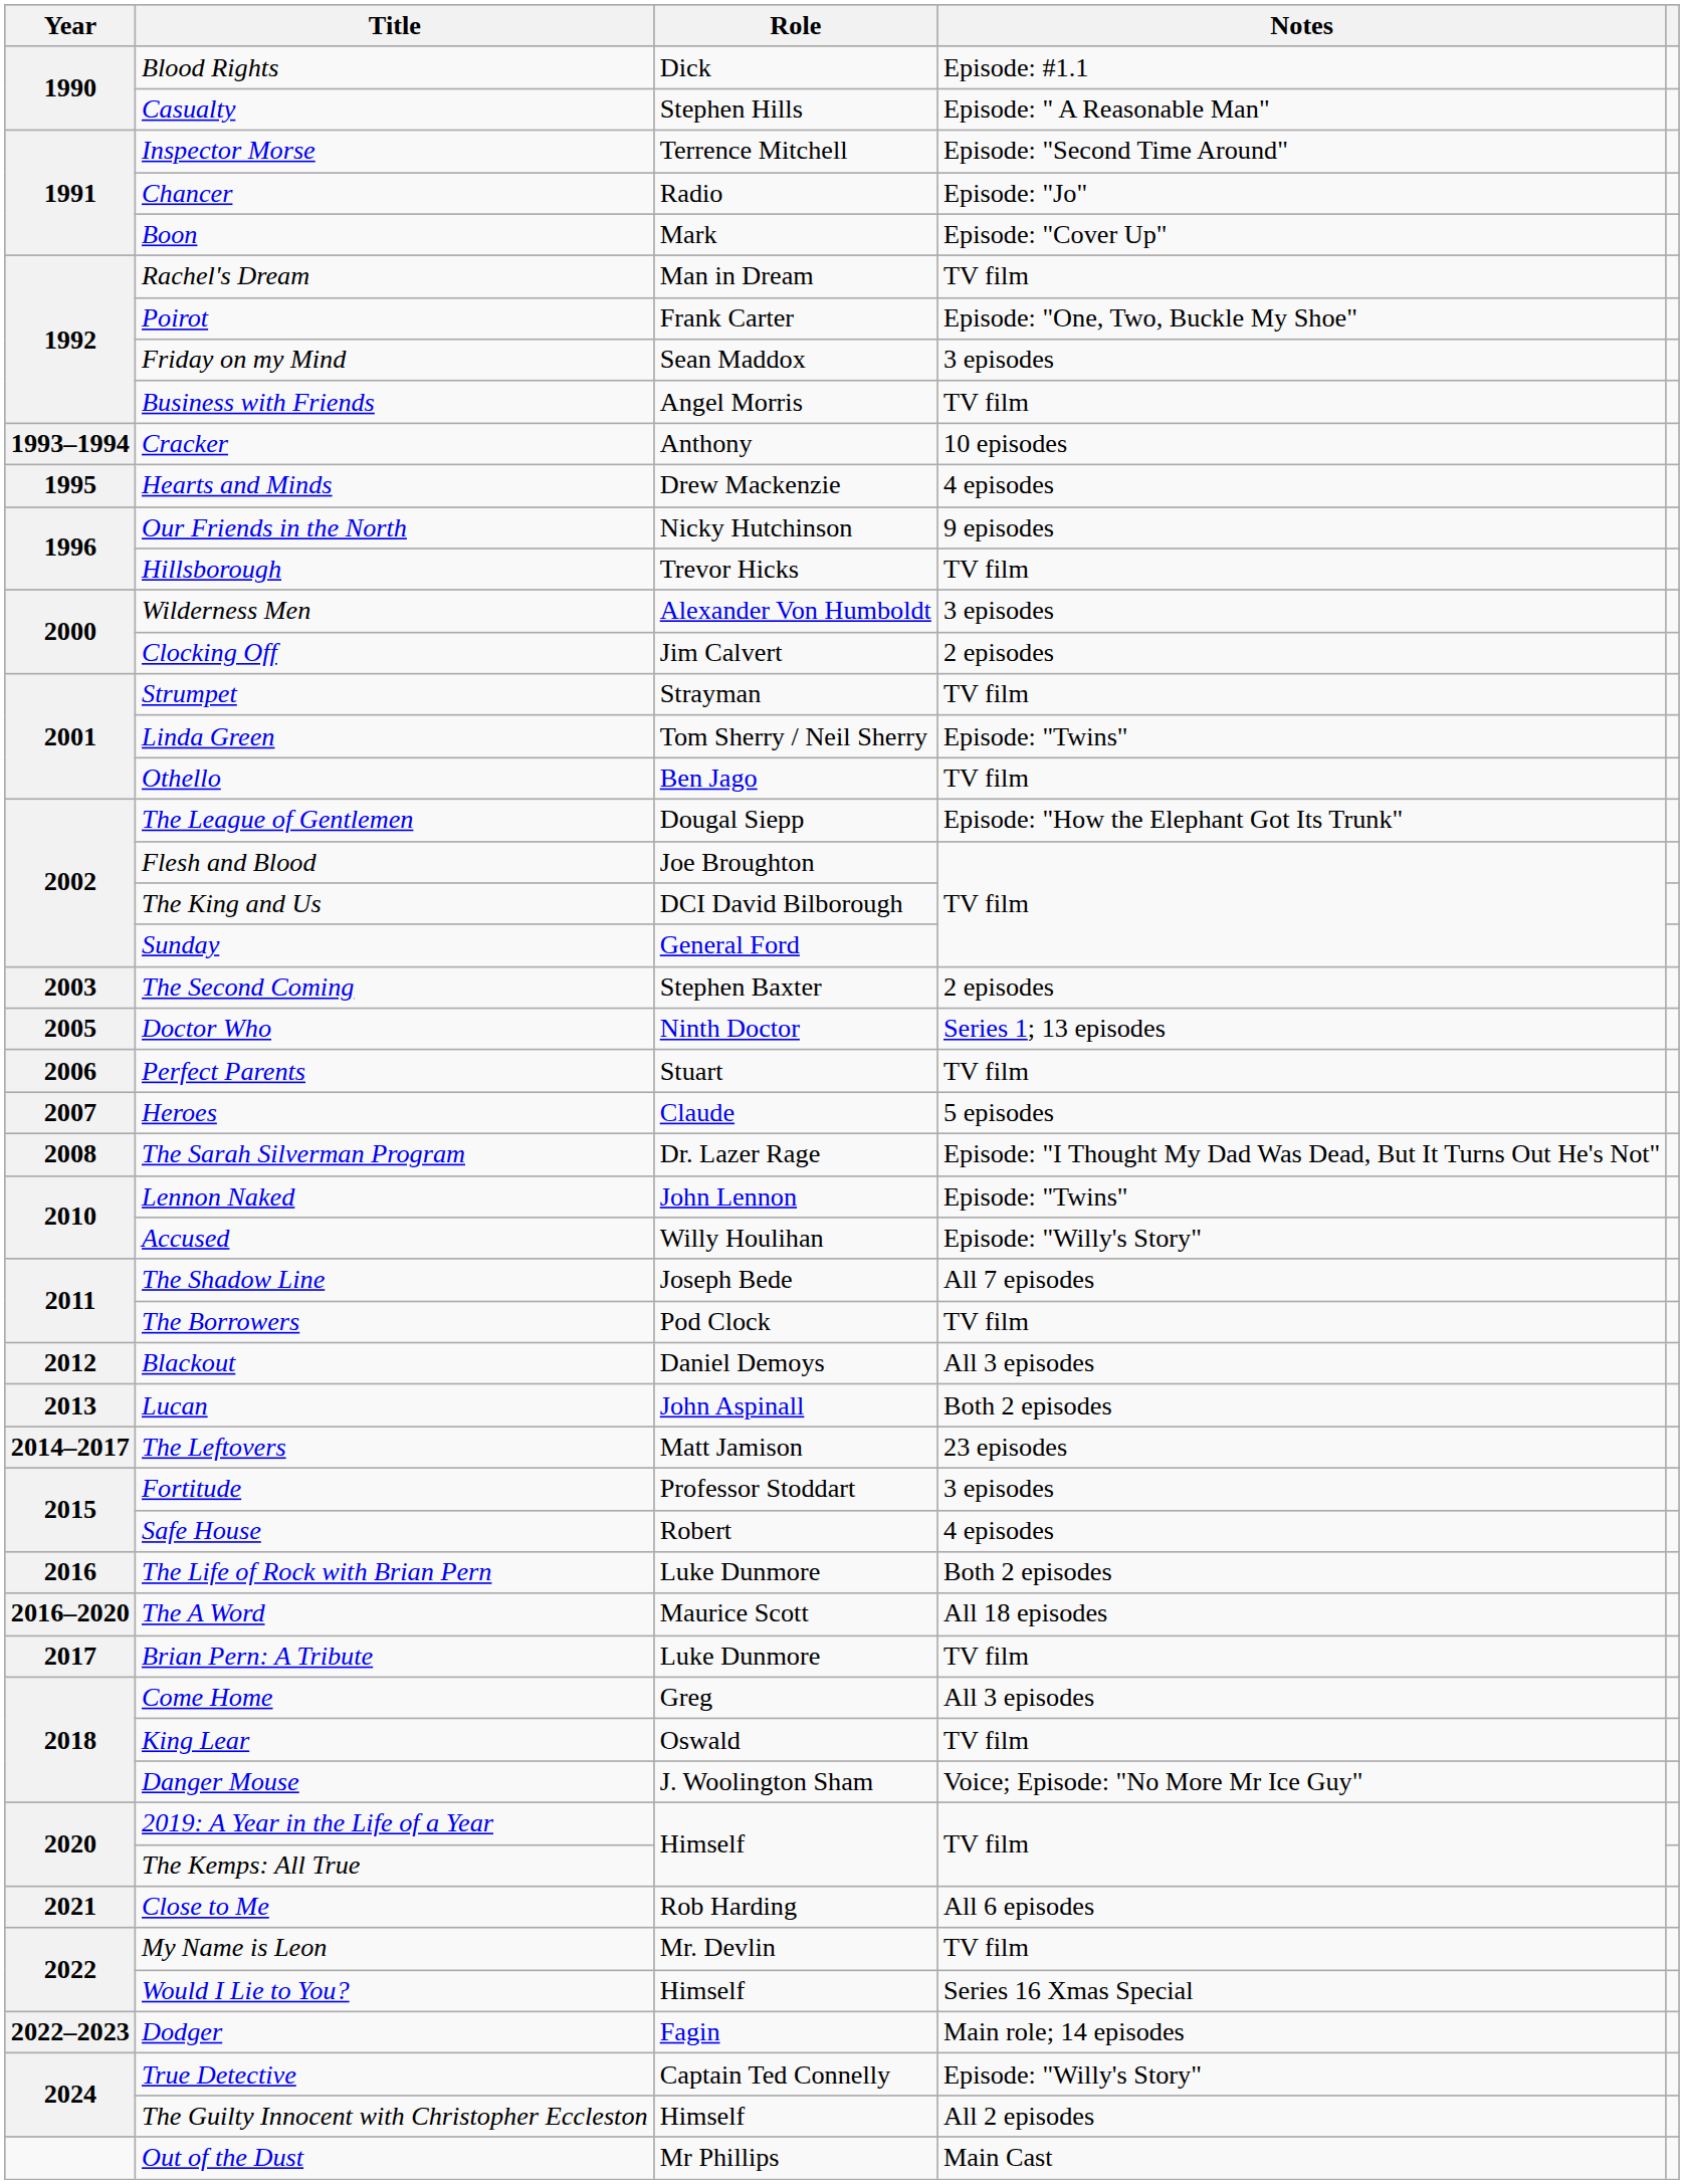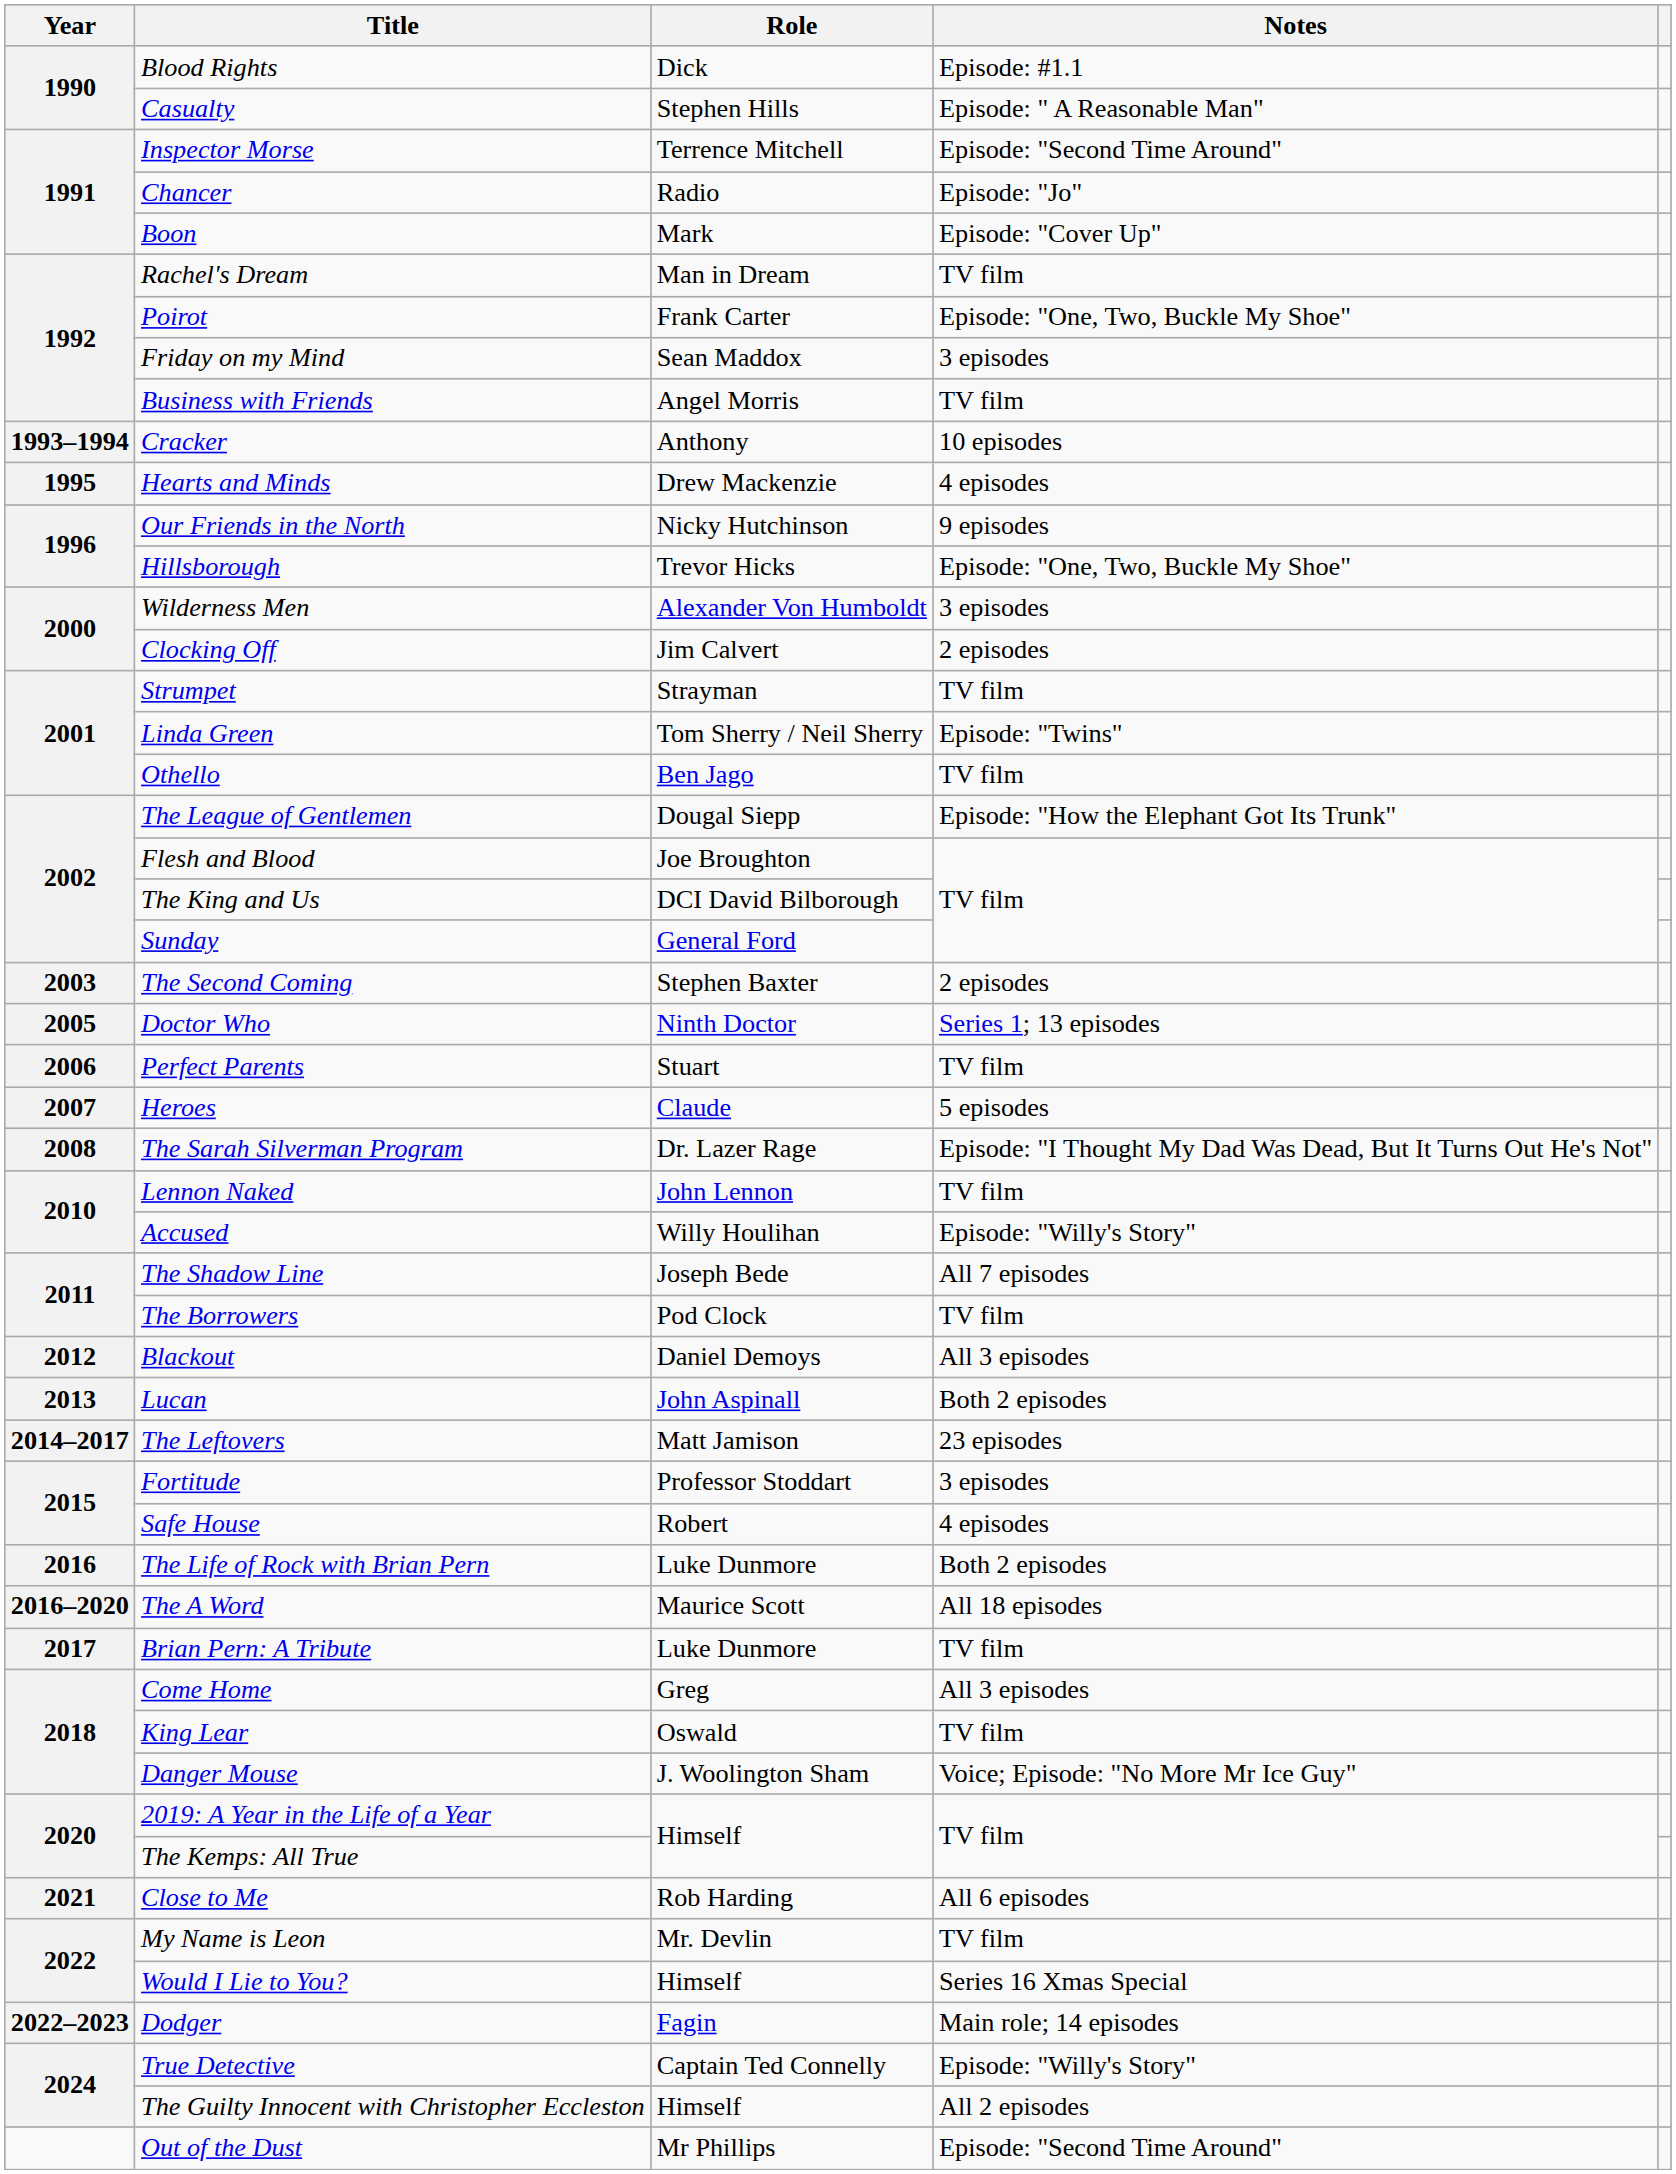 <table class="wikitable sortable">
 <tr>
 <th>Year</th>
 <th>Title</th>
 <th>Role</th>
 <th class="unsortable">Notes</th>
 <th class="unsortable"></th>
 </tr>
 <tr>
 <th row=scope rowspan=2>1990</th>
 <td><em>Blood Rights</em></td>
 <td>Dick</td>
 <td>Episode: #1.1</td>
 <td></td>
 </tr>
 <tr>
 <td><em><a href='#'>Casualty</a></em></td>
 <td>Stephen Hills</td>
 <td>Episode: " A Reasonable Man"</td>
 <td></td>
 </tr>
 <tr>
 <th row=scope rowspan=3>1991</th>
 <td><em><a href='#'>Inspector Morse</a></em></td>
 <td>Terrence Mitchell</td>
 <td>Episode: "Second Time Around"</td>
 <td></td>
 </tr>
 <tr>
 <td><em><a href='#'>Chancer</a></em></td>
 <td>Radio</td>
 <td>Episode: "Jo"</td>
 <td></td>
 </tr>
 <tr>
 <td><em><a href='#'>Boon</a></em></td>
 <td>Mark</td>
 <td>Episode: "Cover Up"</td>
 <td></td>
 </tr>
 <tr>
 <th row=scope rowspan=4>1992</th>
 <td><em>Rachel's Dream</em></td>
 <td>Man in Dream</td>
 <td>TV film</td>
 <td></td>
 </tr>
 <tr>
 <td><em><a href='#'>Poirot</a></em></td>
 <td>Frank Carter</td>
 <td>Episode: "One, Two, Buckle My Shoe"</td>
 <td></td>
 </tr>
 <tr>
 <td><em>Friday on my Mind</em></td>
 <td>Sean Maddox</td>
 <td>3 episodes</td>
 <td></td>
 </tr>
 <tr>
 <td><em><a href='#'>Business with Friends</a></em></td>
 <td>Angel Morris</td>
 <td>TV film</td>
 <td></td>
 </tr>
 <tr>
 <th row=scope>1993–1994</th>
 <td><em><a href='#'>Cracker</a></em></td>
 <td>Anthony</td>
 <td>10 episodes</td>
 <td></td>
 </tr>
 <tr>
 <th row=scope>1995</th>
 <td><em><a href='#'>Hearts and Minds</a></em></td>
 <td>Drew Mackenzie</td>
 <td>4 episodes</td>
 <td></td>
 </tr>
 <tr>
 <th row=scope rowspan=2>1996</th>
 <td><em><a href='#'>Our Friends in the North</a></em></td>
 <td>Nicky Hutchinson</td>
 <td>9 episodes</td>
 <td></td>
 </tr>
 <tr>
 <td><em><a href='#'>Hillsborough</a></em></td>
 <td>Trevor Hicks</td>
-<td>TV film</td>
+<td>Episode: "One, Two, Buckle My Shoe"</td>
 <td></td>
 </tr>
 <tr>
 <th row=scope rowspan="2">2000</th>
 <td><em>Wilderness Men</em></td>
 <td><a href='#'>Alexander Von Humboldt</a></td>
 <td>3 episodes</td>
 <td></td>
 </tr>
 <tr>
 <td><em><a href='#'>Clocking Off</a></em></td>
 <td>Jim Calvert</td>
 <td>2 episodes</td>
 <td></td>
 </tr>
 <tr>
 <th row=scope rowspan="3">2001</th>
 <td><em><a href='#'>Strumpet</a></em></td>
 <td>Strayman</td>
 <td>TV film</td>
 <td></td>
 </tr>
 <tr>
 <td><em><a href='#'>Linda Green</a></em></td>
 <td>Tom Sherry / Neil Sherry</td>
 <td>Episode: "Twins"</td>
 <td></td>
 </tr>
 <tr>
 <td><em><a href='#'>Othello</a></em></td>
 <td><a href='#'>Ben Jago</a></td>
 <td>TV film</td>
 <td></td>
 </tr>
 <tr>
 <th row=scope rowspan="4">2002</th>
 <td><em><a href='#'>The League of Gentlemen</a></em></td>
 <td>Dougal Siepp</td>
 <td>Episode: "How the Elephant Got Its Trunk"</td>
 <td></td>
 </tr>
 <tr>
 <td><em>Flesh and Blood</em></td>
 <td>Joe Broughton</td>
 <td rowspan="3">TV film</td>
 <td></td>
 </tr>
 <tr>
 <td><em>The King and Us</em></td>
 <td>DCI David Bilborough</td>
 <td></td>
 </tr>
 <tr>
 <td><em><a href='#'>Sunday</a></em></td>
 <td><a href='#'>General Ford</a></td>
 <td></td>
 </tr>
 <tr>
 <th row=scope>2003</th>
 <td><em><a href='#'>The Second Coming</a></em></td>
 <td>Stephen Baxter</td>
 <td>2 episodes</td>
 <td></td>
 </tr>
 <tr>
 <th row=scope>2005</th>
 <td><em><a href='#'>Doctor Who</a></em></td>
 <td><a href='#'>Ninth Doctor</a></td>
 <td><a href='#'>Series 1</a>; 13 episodes</td>
 <td></td>
 </tr>
 <tr>
 <th row=scope>2006</th>
 <td><em><a href='#'>Perfect Parents</a></em></td>
 <td>Stuart</td>
 <td>TV film</td>
 <td></td>
 </tr>
 <tr>
 <th row=scope>2007</th>
 <td><em><a href='#'>Heroes</a></em></td>
 <td><a href='#'>Claude</a></td>
 <td>5 episodes</td>
 <td></td>
 </tr>
 <tr>
 <th row=scope>2008</th>
 <td><em><a href='#'>The Sarah Silverman Program</a></em></td>
 <td>Dr. Lazer Rage</td>
 <td>Episode: "I Thought My Dad Was Dead, But It Turns Out He's Not"</td>
 </tr>
 <tr>
 <th row=scope rowspan=2>2010</th>
 <td><em><a href='#'>Lennon Naked</a></em></td>
 <td><a href='#'>John Lennon</a></td>
-<td>Episode: "Twins"</td>
+<td>TV film</td>
 <td></td>
 </tr>
 <tr>
 <td><em><a href='#'>Accused</a></em></td>
 <td>Willy Houlihan</td>
 <td>Episode: "Willy's Story"</td>
 <td></td>
 </tr>
 <tr>
 <th row=scope rowspan=2>2011</th>
 <td><em><a href='#'>The Shadow Line</a></em></td>
 <td>Joseph Bede</td>
 <td>All 7 episodes</td>
 <td></td>
 </tr>
 <tr>
 <td><em><a href='#'>The Borrowers</a></em></td>
 <td>Pod Clock</td>
 <td>TV film</td>
 <td></td>
 </tr>
 <tr>
 <th row=scope>2012</th>
 <td><em><a href='#'>Blackout</a></em></td>
 <td>Daniel Demoys</td>
 <td>All 3 episodes</td>
 <td></td>
 </tr>
 <tr>
 <th row=scope>2013</th>
 <td><em><a href='#'>Lucan</a></em></td>
 <td><a href='#'>John Aspinall</a></td>
 <td>Both 2 episodes</td>
 <td></td>
 </tr>
 <tr>
 <th row=scope>2014–2017</th>
 <td><em><a href='#'>The Leftovers</a></em></td>
 <td>Matt Jamison</td>
 <td>23 episodes</td>
 <td></td>
 </tr>
 <tr>
 <th row=scope rowspan=2>2015</th>
 <td><em><a href='#'>Fortitude</a></em></td>
 <td>Professor Stoddart</td>
 <td>3 episodes</td>
 <td></td>
 </tr>
 <tr>
 <td><em><a href='#'>Safe House</a></em></td>
 <td>Robert</td>
 <td>4 episodes</td>
 <td></td>
 </tr>
 <tr>
 <th row=scope>2016</th>
 <td><em><a href='#'>The Life of Rock with Brian Pern</a></em></td>
 <td>Luke Dunmore</td>
 <td>Both 2 episodes</td>
 </tr>
 <tr>
 <th row=scope>2016–2020</th>
 <td><em><a href='#'>The A Word</a></em></td>
 <td>Maurice Scott</td>
 <td>All 18 episodes</td>
 <td></td>
 </tr>
 <tr>
 <th row=scope>2017</th>
 <td><em><a href='#'>Brian Pern: A Tribute</a></em></td>
 <td>Luke Dunmore</td>
 <td>TV film</td>
 <td></td>
 </tr>
 <tr>
 <th row=scope rowspan="3">2018</th>
 <td><em><a href='#'>Come Home</a></em></td>
 <td>Greg</td>
 <td>All 3 episodes</td>
 <td></td>
 </tr>
 <tr>
 <td><em><a href='#'>King Lear</a></em></td>
 <td>Oswald</td>
 <td>TV film</td>
 <td></td>
 </tr>
 <tr>
 <td><em><a href='#'>Danger Mouse</a></em></td>
 <td>J. Woolington Sham</td>
 <td>Voice; Episode: "No More Mr Ice Guy"</td>
 <td></td>
 </tr>
 <tr>
 <th row=scope rowspan="2">2020</th>
 <td><em><a href='#'>2019: A Year in the Life of a Year</a></em></td>
 <td rowspan="2">Himself</td>
 <td rowspan="2">TV film</td>
 <td></td>
 </tr>
 <tr>
 <td><em>The Kemps: All True</em></td>
 <td></td>
 </tr>
 <tr>
 <th row=scope>2021</th>
 <td><em><a href='#'>Close to Me</a></em></td>
 <td>Rob Harding</td>
 <td>All 6 episodes</td>
 <td></td>
 </tr>
 <tr>
 <th row=scope rowspan="2">2022</th>
 <td><em>My Name is Leon</em></td>
 <td>Mr. Devlin</td>
 <td>TV film</td>
 <td></td>
 </tr>
 <tr>
 <td><em><a href='#'>Would I Lie to You?</a></em></td>
 <td>Himself</td>
 <td>Series 16 Xmas Special</td>
 <td></td>
 </tr>
 <tr>
 <th row=scope>2022–2023</th>
 <td><em><a href='#'>Dodger</a></em></td>
 <td><a href='#'>Fagin</a></td>
 <td>Main role; 14 episodes</td>
 <td></td>
 </tr>
 <tr>
 <th row=scope rowspan="2">2024</th>
 <td><em><a href='#'>True Detective</a></em></td>
 <td>Captain Ted Connelly</td>
 <td>Episode: "Willy's Story"</td>
 <td></td>
 </tr>
 <tr>
 <td><em>The Guilty Innocent with Christopher Eccleston</em></td>
 <td>Himself</td>
 <td>All 2 episodes</td>
 <td></td>
 </tr>
 <tr>
 <td></td>
 <td><em><a href='#'>Out of the Dust</a></em></td>
 <td>Mr Phillips</td>
-<td>Main Cast</td>
+<td>Episode: "Second Time Around"</td>
 <td></td>
 </tr>
 </table>
